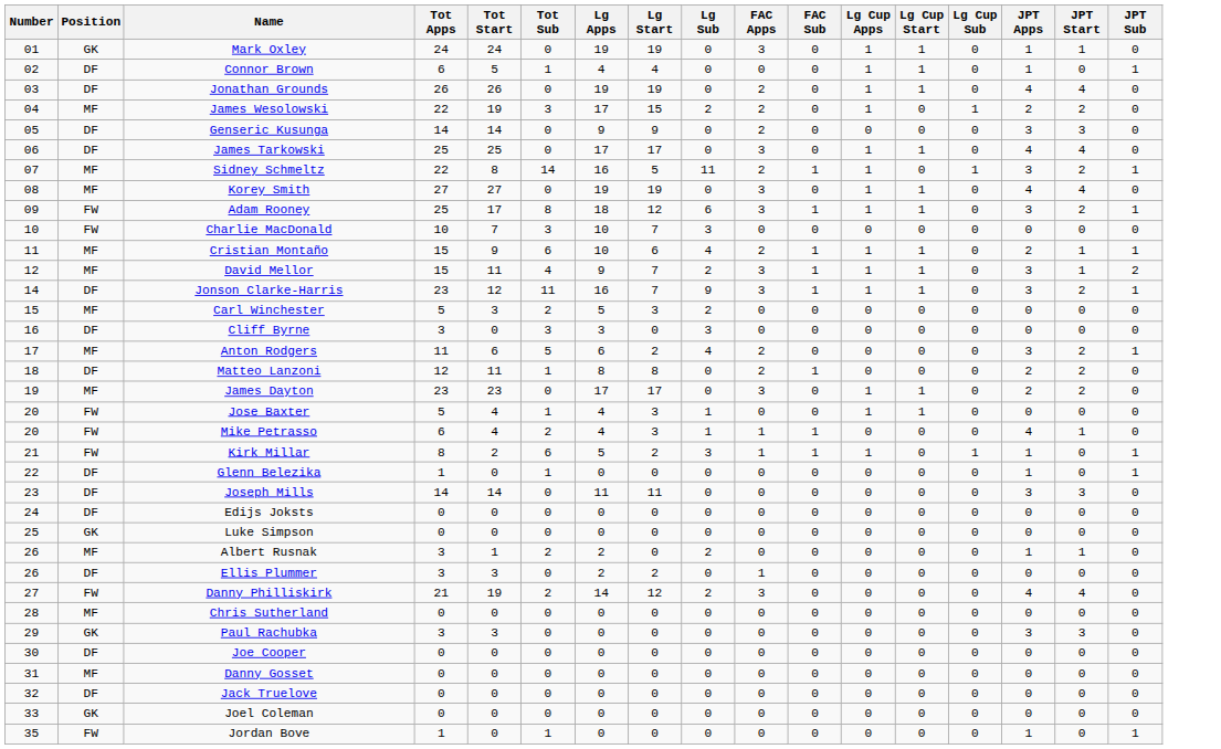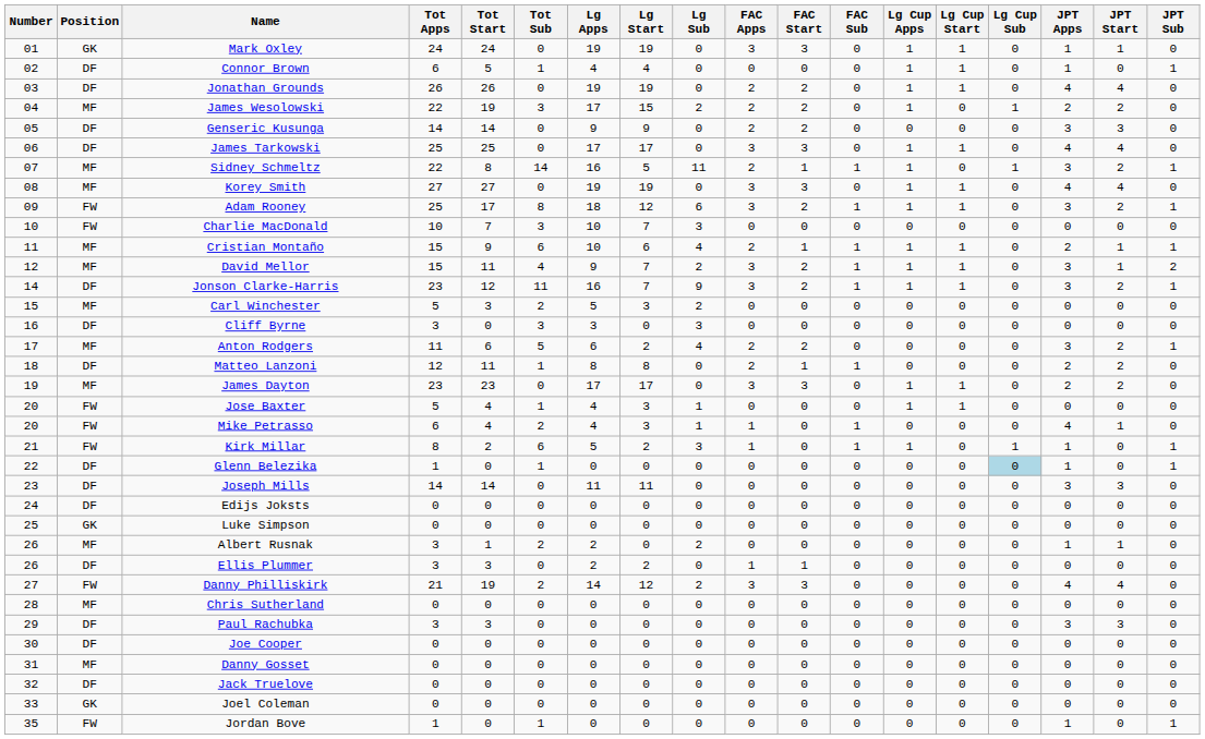 <table class="wikitable sortable" style="text-align:center; height:100px; border: 1px solid darkgray">
 <tr>
 <th>Number</th>
 <th>Position</th>
 <th>Name</th>
 <th>Tot<br>Apps</th>
 <th>Tot<br>Start</th>
 <th>Tot<br>Sub</th>
 <th>Lg<br>Apps</th>
 <th>Lg<br>Start</th>
 <th>Lg<br>Sub</th>
 <th>FAC<br>Apps</th>
+<th>FAC<br>Start</th>
 <th>FAC<br>Sub</th>
 <th>Lg Cup<br>Apps</th>
 <th>Lg Cup<br>Start</th>
 <th>Lg Cup<br>Sub</th>
 <th>JPT<br>Apps</th>
 <th>JPT<br>Start</th>
 <th>JPT<br>Sub</th>
 </tr>
 <tr>
 <td width=50px>01</td>
 <td width=50px>GK</td>
 <td width=300px><a href='#'>Mark Oxley</a></td>
 <td width="50px">24</td>
 <td width="50px">24</td>
 <td width=50px>0</td>
 <td width="50px">19</td>
 <td width="50px">19</td>
 <td width=50px>0</td>
+<td width=50px>3</td>
 <td width=50px>3</td>
 <td width=50px>0</td>
 <td width=50px>1</td>
 <td width=50px>1</td>
 <td width=50px>0</td>
 <td width=50px>1</td>
 <td width=50px>1</td>
 <td width=50px>0</td>
 </tr>
 <tr>
 <td width=50px>02</td>
 <td width=50px>DF</td>
 <td width=300px><a href='#'>Connor Brown</a></td>
 <td width="50px">6</td>
 <td width="50px">5</td>
 <td width=50px>1</td>
 <td width="50px">4</td>
 <td width="50px">4</td>
 <td width=50px>0</td>
 <td width=50px>0</td>
 <td width=50px>0</td>
+<td width=50px>0</td>
 <td width=50px>1</td>
 <td width=50px>1</td>
 <td width=50px>0</td>
 <td width=50px>1</td>
 <td width=50px>0</td>
 <td width=50px>1</td>
 </tr>
 <tr>
 <td width=50px>03</td>
 <td width=50px>DF</td>
 <td width=300px><a href='#'>Jonathan Grounds</a></td>
 <td width="50px">26</td>
 <td width="50px">26</td>
 <td width=50px>0</td>
 <td width="50px">19</td>
 <td width="50px">19</td>
 <td width=50px>0</td>
 <td width=50px>2</td>
+<td width=50px>2</td>
 <td width=50px>0</td>
 <td width=50px>1</td>
 <td width=50px>1</td>
 <td width=50px>0</td>
 <td width=50px>4</td>
 <td width=50px>4</td>
 <td width=50px>0</td>
 </tr>
 <tr>
 <td width=50px>04</td>
 <td width=50px>MF</td>
 <td width=300px><a href='#'>James Wesolowski</a></td>
 <td width=50px>22</td>
 <td width=50px>19</td>
 <td width=50px>3</td>
 <td width=50px>17</td>
 <td width=50px>15</td>
+<td width=50px>2</td>
 <td width=50px>2</td>
 <td width=50px>2</td>
 <td width=50px>0</td>
 <td width=50px>1</td>
 <td width=50px>0</td>
 <td width=50px>1</td>
 <td width=50px>2</td>
 <td width=50px>2</td>
 <td width=50px>0</td>
 </tr>
 <tr>
 <td width=50px>05</td>
 <td width=50px>DF</td>
 <td width=300px><a href='#'>Genseric Kusunga</a></td>
 <td width="50px">14</td>
 <td width="50px">14</td>
 <td width=50px>0</td>
 <td width="50px">9</td>
 <td width="50px">9</td>
 <td width=50px>0</td>
 <td width=50px>2</td>
+<td width=50px>2</td>
 <td width=50px>0</td>
 <td width=50px>0</td>
 <td width=50px>0</td>
 <td width=50px>0</td>
 <td width=50px>3</td>
 <td width=50px>3</td>
 <td width=50px>0</td>
 </tr>
 <tr>
 <td width=50px>06</td>
 <td width=50px>DF</td>
 <td width=300px><a href='#'>James Tarkowski</a></td>
 <td width="50px">25</td>
 <td width="50px">25</td>
 <td width=50px>0</td>
 <td width="50px">17</td>
 <td width="50px">17</td>
 <td width=50px>0</td>
+<td width=50px>3</td>
 <td width=50px>3</td>
 <td width=50px>0</td>
 <td width=50px>1</td>
 <td width=50px>1</td>
 <td width=50px>0</td>
 <td width=50px>4</td>
 <td width=50px>4</td>
 <td width=50px>0</td>
 </tr>
 <tr>
 <td width=50px>07</td>
 <td width=50px>MF</td>
 <td width=300px><a href='#'>Sidney Schmeltz</a></td>
 <td width="50px">22</td>
 <td width=50px>8</td>
 <td width="50px">14</td>
 <td width="50px">16</td>
 <td width=50px>5</td>
 <td width="50px">11</td>
 <td width=50px>2</td>
 <td width=50px>1</td>
 <td width=50px>1</td>
+<td width=50px>1</td>
 <td width=50px>0</td>
 <td width=50px>1</td>
 <td width=50px>3</td>
 <td width=50px>2</td>
 <td width=50px>1</td>
 </tr>
 <tr>
 <td width=50px>08</td>
 <td width=50px>MF</td>
 <td width=300px><a href='#'>Korey Smith</a></td>
 <td width="50px">27</td>
 <td width="50px">27</td>
 <td width=50px>0</td>
 <td width="50px">19</td>
 <td width="50px">19</td>
 <td width=50px>0</td>
+<td width=50px>3</td>
 <td width=50px>3</td>
 <td width=50px>0</td>
 <td width=50px>1</td>
 <td width=50px>1</td>
 <td width=50px>0</td>
 <td width=50px>4</td>
 <td width=50px>4</td>
 <td width=50px>0</td>
 </tr>
 <tr>
 <td width=50px>09</td>
 <td width=50px>FW</td>
 <td width=300px><a href='#'>Adam Rooney</a></td>
 <td width="50px">25</td>
 <td width="50px">17</td>
 <td width=50px>8</td>
 <td width="50px">18</td>
 <td width="50px">12</td>
 <td width=50px>6</td>
 <td width=50px>3</td>
+<td width=50px>2</td>
 <td width=50px>1</td>
 <td width=50px>1</td>
 <td width=50px>1</td>
 <td width=50px>0</td>
 <td width=50px>3</td>
 <td width=50px>2</td>
 <td width=50px>1</td>
 </tr>
 <tr>
 <td width=50px>10</td>
 <td width=50px>FW</td>
 <td width=300px><a href='#'>Charlie MacDonald</a></td>
 <td width="50px">10</td>
 <td width="50px">7</td>
 <td width=50px>3</td>
 <td width="50px">10</td>
 <td width="50px">7</td>
 <td width=50px>3</td>
 <td width=50px>0</td>
 <td width=50px>0</td>
 <td width=50px>0</td>
 <td width=50px>0</td>
 <td width=50px>0</td>
 <td width=50px>0</td>
 <td width=50px>0</td>
 <td width=50px>0</td>
+<td width=50px>0</td>
 </tr>
 <tr>
 <td width=50px>11</td>
 <td width=50px>MF</td>
 <td width=300px><a href='#'>Cristian Montaño</a></td>
 <td width="50px">15</td>
 <td width="50px">9</td>
 <td width=50px>6</td>
 <td width="50px">10</td>
 <td width="50px">6</td>
 <td width=50px>4</td>
 <td width=50px>2</td>
+<td width=50px>1</td>
 <td width=50px>1</td>
 <td width=50px>1</td>
 <td width=50px>1</td>
 <td width=50px>0</td>
 <td width=50px>2</td>
 <td width=50px>1</td>
 <td width=50px>1</td>
 </tr>
 <tr>
 <td width=50px>12</td>
 <td width=50px>MF</td>
 <td width=300px><a href='#'>David Mellor</a></td>
 <td width="50px">15</td>
 <td width="50px">11</td>
 <td width=50px>4</td>
 <td width="50px">9</td>
 <td width="50px">7</td>
 <td width=50px>2</td>
 <td width=50px>3</td>
+<td width=50px>2</td>
 <td width=50px>1</td>
 <td width=50px>1</td>
 <td width=50px>1</td>
 <td width=50px>0</td>
 <td width=50px>3</td>
 <td width=50px>1</td>
 <td width=50px>2</td>
 </tr>
 <tr>
 <td width=50px>14</td>
 <td width=50px>DF</td>
 <td width=300px><a href='#'>Jonson Clarke-Harris</a></td>
 <td width=50px>23</td>
 <td width=50px>12</td>
 <td width=50px>11</td>
 <td width=50px>16</td>
 <td width=50px>7</td>
 <td width=50px>9</td>
 <td width=50px>3</td>
+<td width=50px>2</td>
 <td width=50px>1</td>
 <td width=50px>1</td>
 <td width=50px>1</td>
 <td width=50px>0</td>
 <td width=50px>3</td>
 <td width=50px>2</td>
 <td width=50px>1</td>
 </tr>
 <tr>
 <td width=50px>15</td>
 <td width=50px>MF</td>
 <td width=300px><a href='#'>Carl Winchester</a></td>
 <td width=50px>5</td>
 <td width=50px>3</td>
 <td width=50px>2</td>
 <td width=50px>5</td>
 <td width=50px>3</td>
 <td width=50px>2</td>
+<td width=50px>0</td>
 <td width=50px>0</td>
 <td width=50px>0</td>
 <td width=50px>0</td>
 <td width=50px>0</td>
 <td width=50px>0</td>
 <td width=50px>0</td>
 <td width=50px>0</td>
 <td width=50px>0</td>
 </tr>
 <tr>
 <td width=50px>16</td>
 <td width=50px>DF</td>
 <td width=300px><a href='#'>Cliff Byrne</a></td>
 <td width="50px">3</td>
 <td width=50px>0</td>
 <td width="50px">3</td>
 <td width="50px">3</td>
 <td width=50px>0</td>
 <td width="50px">3</td>
 <td width=50px>0</td>
 <td width=50px>0</td>
 <td width=50px>0</td>
 <td width=50px>0</td>
 <td width=50px>0</td>
 <td width=50px>0</td>
 <td width=50px>0</td>
 <td width=50px>0</td>
+<td width=50px>0</td>
 </tr>
 <tr>
 <td width=50px>17</td>
 <td width=50px>MF</td>
 <td width=300px><a href='#'>Anton Rodgers</a></td>
 <td width="50px">11</td>
 <td width=50px>6</td>
 <td width="50px">5</td>
 <td width="50px">6</td>
 <td width=50px>2</td>
 <td width="50px">4</td>
+<td width=50px>2</td>
 <td width=50px>2</td>
 <td width=50px>0</td>
 <td width=50px>0</td>
 <td width=50px>0</td>
 <td width=50px>0</td>
 <td width=50px>3</td>
 <td width=50px>2</td>
 <td width=50px>1</td>
 </tr>
 <tr>
 <td width=50px>18</td>
 <td width=50px>DF</td>
 <td width=300px><a href='#'>Matteo Lanzoni</a></td>
 <td width=50px>12</td>
 <td width=50px>11</td>
 <td width=50px>1</td>
 <td width=50px>8</td>
 <td width=50px>8</td>
 <td width=50px>0</td>
 <td width=50px>2</td>
 <td width=50px>1</td>
+<td width=50px>1</td>
 <td width=50px>0</td>
 <td width=50px>0</td>
 <td width=50px>0</td>
 <td width=50px>2</td>
 <td width=50px>2</td>
 <td width=50px>0</td>
 </tr>
 <tr>
 <td width=50px>19</td>
 <td width=50px>MF</td>
 <td width=300px><a href='#'>James Dayton</a></td>
 <td width="50px">23</td>
 <td width="50px">23</td>
 <td width=50px>0</td>
 <td width="50px">17</td>
 <td width="50px">17</td>
 <td width=50px>0</td>
+<td width=50px>3</td>
 <td width=50px>3</td>
 <td width=50px>0</td>
 <td width=50px>1</td>
 <td width=50px>1</td>
 <td width=50px>0</td>
 <td width=50px>2</td>
 <td width=50px>2</td>
 <td width=50px>0</td>
 </tr>
 <tr>
 <td width=50px>20</td>
 <td width=50px>FW</td>
 <td width=300px><a href='#'>Jose Baxter</a></td>
 <td width="50px">5</td>
 <td width="50px">4</td>
 <td width=50px>1</td>
 <td width="50px">4</td>
 <td width="50px">3</td>
 <td width=50px>1</td>
 <td width=50px>0</td>
 <td width=50px>0</td>
+<td width=50px>0</td>
 <td width=50px>1</td>
 <td width=50px>1</td>
 <td width=50px>0</td>
 <td width=50px>0</td>
 <td width=50px>0</td>
 <td width=50px>0</td>
 </tr>
 <tr>
 <td width=50px>20</td>
 <td width=50px>FW</td>
 <td width=300px><a href='#'>Mike Petrasso</a></td>
 <td width="50px">6</td>
 <td width="50px">4</td>
 <td width=50px>2</td>
 <td width="50px">4</td>
 <td width="50px">3</td>
 <td width=50px>1</td>
 <td width=50px>1</td>
+<td width=50px>0</td>
 <td width=50px>1</td>
 <td width=50px>0</td>
 <td width=50px>0</td>
 <td width=50px>0</td>
 <td width=50px>4</td>
 <td width=50px>1</td>
 <td width=50px>0</td>
 </tr>
 <tr>
 <td width=50px>21</td>
 <td width=50px>FW</td>
 <td width=300px><a href='#'>Kirk Millar</a></td>
 <td width=50px>8</td>
 <td width=50px>2</td>
 <td width=50px>6</td>
 <td width=50px>5</td>
 <td width=50px>2</td>
 <td width=50px>3</td>
 <td width=50px>1</td>
+<td width=50px>0</td>
 <td width=50px>1</td>
 <td width=50px>1</td>
 <td width=50px>0</td>
 <td width=50px>1</td>
 <td width=50px>1</td>
 <td width=50px>0</td>
 <td width=50px>1</td>
 </tr>
 <tr>
 <td width=50px>22</td>
 <td width=50px>DF</td>
 <td width=300px><a href='#'>Glenn Belezika</a></td>
 <td width=50px>1</td>
 <td width=50px>0</td>
 <td width=50px>1</td>
 <td width=50px>0</td>
 <td width=50px>0</td>
 <td width=50px>0</td>
 <td width=50px>0</td>
 <td width=50px>0</td>
 <td width=50px>0</td>
 <td width=50px>0</td>
 <td width=50px>0</td>
+<td width=50px style="background: lightblue;">0</td>
 <td width=50px>1</td>
 <td width=50px>0</td>
 <td width=50px>1</td>
 </tr>
 <tr>
 <td width=50px>23</td>
 <td width=50px>DF</td>
 <td width=300px><a href='#'>Joseph Mills</a></td>
 <td width=50px>14</td>
 <td width=50px>14</td>
 <td width=50px>0</td>
 <td width=50px>11</td>
 <td width=50px>11</td>
 <td width=50px>0</td>
 <td width=50px>0</td>
 <td width=50px>0</td>
 <td width=50px>0</td>
 <td width=50px>0</td>
 <td width=50px>0</td>
+<td width=50px>0</td>
 <td width=50px>3</td>
 <td width=50px>3</td>
 <td width=50px>0</td>
 </tr>
 <tr>
 <td width=50px>24</td>
 <td width=50px>DF</td>
 <td width=300px>Edijs Joksts</td>
+<td width=50px>0</td>
 <td width=50px>0</td>
 <td width=50px>0</td>
 <td width=50px>0</td>
 <td width=50px>0</td>
 <td width=50px>0</td>
 <td width=50px>0</td>
 <td width=50px>0</td>
 <td width=50px>0</td>
 <td width=50px>0</td>
 <td width=50px>0</td>
 <td width=50px>0</td>
 <td width=50px>0</td>
 <td width=50px>0</td>
 <td width=50px>0</td>
 </tr>
 <tr>
 <td width=50px>25</td>
 <td width=50px>GK</td>
 <td width=300px>Luke Simpson</td>
 <td width=50px>0</td>
 <td width=50px>0</td>
 <td width=50px>0</td>
 <td width=50px>0</td>
 <td width=50px>0</td>
 <td width=50px>0</td>
 <td width=50px>0</td>
 <td width=50px>0</td>
 <td width=50px>0</td>
 <td width=50px>0</td>
 <td width=50px>0</td>
 <td width=50px>0</td>
 <td width=50px>0</td>
 <td width=50px>0</td>
+<td width=50px>0</td>
 </tr>
 <tr>
 <td width=50px>26</td>
 <td width=50px>MF</td>
 <td width=300px>Albert Rusnak</td>
 <td width=50px>3</td>
 <td width=50px>1</td>
 <td width=50px>2</td>
 <td width=50px>2</td>
 <td width=50px>0</td>
 <td width=50px>2</td>
+<td width=50px>0</td>
 <td width=50px>0</td>
 <td width=50px>0</td>
 <td width=50px>0</td>
 <td width=50px>0</td>
 <td width=50px>0</td>
 <td width=50px>1</td>
 <td width=50px>1</td>
 <td width=50px>0</td>
 </tr>
 <tr>
 <td width=50px>26</td>
 <td width=50px>DF</td>
 <td width=300px><a href='#'>Ellis Plummer</a></td>
 <td width=50px>3</td>
 <td width=50px>3</td>
 <td width=50px>0</td>
 <td width=50px>2</td>
 <td width=50px>2</td>
 <td width=50px>0</td>
 <td width=50px>1</td>
+<td width=50px>1</td>
 <td width=50px>0</td>
 <td width=50px>0</td>
 <td width=50px>0</td>
 <td width=50px>0</td>
 <td width=50px>0</td>
 <td width=50px>0</td>
 <td width=50px>0</td>
 </tr>
 <tr>
 <td width=50px>27</td>
 <td width=50px>FW</td>
 <td width=300px><a href='#'>Danny Philliskirk</a></td>
 <td width=50px>21</td>
 <td width=50px>19</td>
 <td width=50px>2</td>
 <td width=50px>14</td>
 <td width=50px>12</td>
 <td width=50px>2</td>
+<td width=50px>3</td>
 <td width=50px>3</td>
 <td width=50px>0</td>
 <td width=50px>0</td>
 <td width=50px>0</td>
 <td width=50px>0</td>
 <td width=50px>4</td>
 <td width=50px>4</td>
 <td width=50px>0</td>
 </tr>
 <tr>
 <td width=50px>28</td>
 <td width=50px>MF</td>
 <td width=300px><a href='#'>Chris Sutherland</a></td>
 <td width=50px>0</td>
 <td width=50px>0</td>
 <td width=50px>0</td>
 <td width=50px>0</td>
 <td width=50px>0</td>
 <td width=50px>0</td>
 <td width=50px>0</td>
 <td width=50px>0</td>
 <td width=50px>0</td>
 <td width=50px>0</td>
 <td width=50px>0</td>
 <td width=50px>0</td>
 <td width=50px>0</td>
 <td width=50px>0</td>
+<td width=50px>0</td>
 </tr>
 <tr>
 <td width=50px>29</td>
-<td width=50px>GK</td>
+<td width=50px>DF</td>
 <td width=300px><a href='#'>Paul Rachubka</a></td>
 <td width=50px>3</td>
 <td width=50px>3</td>
+<td width=50px>0</td>
 <td width=50px>0</td>
 <td width=50px>0</td>
 <td width=50px>0</td>
 <td width=50px>0</td>
 <td width=50px>0</td>
 <td width=50px>0</td>
 <td width=50px>0</td>
 <td width=50px>0</td>
 <td width=50px>0</td>
 <td width=50px>3</td>
 <td width=50px>3</td>
 <td width=50px>0</td>
 </tr>
 <tr>
 <td width=50px>30</td>
 <td width=50px>DF</td>
 <td width=300px><a href='#'>Joe Cooper</a></td>
+<td width=50px>0</td>
 <td width=50px>0</td>
 <td width=50px>0</td>
 <td width=50px>0</td>
 <td width=50px>0</td>
 <td width=50px>0</td>
 <td width=50px>0</td>
 <td width=50px>0</td>
 <td width=50px>0</td>
 <td width=50px>0</td>
 <td width=50px>0</td>
 <td width=50px>0</td>
 <td width=50px>0</td>
 <td width=50px>0</td>
 <td width=50px>0</td>
 </tr>
 <tr>
 <td width=50px>31</td>
 <td width=50px>MF</td>
 <td width=300px><a href='#'>Danny Gosset</a></td>
 <td width=50px>0</td>
 <td width=50px>0</td>
 <td width=50px>0</td>
 <td width=50px>0</td>
 <td width=50px>0</td>
 <td width=50px>0</td>
 <td width=50px>0</td>
 <td width=50px>0</td>
 <td width=50px>0</td>
 <td width=50px>0</td>
 <td width=50px>0</td>
 <td width=50px>0</td>
 <td width=50px>0</td>
 <td width=50px>0</td>
+<td width=50px>0</td>
 </tr>
 <tr>
 <td width=50px>32</td>
 <td width=50px>DF</td>
 <td width=300px><a href='#'>Jack Truelove</a></td>
+<td width=50px>0</td>
 <td width=50px>0</td>
 <td width=50px>0</td>
 <td width=50px>0</td>
 <td width=50px>0</td>
 <td width=50px>0</td>
 <td width=50px>0</td>
 <td width=50px>0</td>
 <td width=50px>0</td>
 <td width=50px>0</td>
 <td width=50px>0</td>
 <td width=50px>0</td>
 <td width=50px>0</td>
 <td width=50px>0</td>
 <td width=50px>0</td>
 </tr>
 <tr>
 <td width=50px>33</td>
 <td width=50px>GK</td>
 <td width=300px>Joel Coleman</td>
 <td width=50px>0</td>
 <td width=50px>0</td>
 <td width=50px>0</td>
 <td width=50px>0</td>
 <td width=50px>0</td>
 <td width=50px>0</td>
 <td width=50px>0</td>
 <td width=50px>0</td>
 <td width=50px>0</td>
 <td width=50px>0</td>
 <td width=50px>0</td>
 <td width=50px>0</td>
 <td width=50px>0</td>
 <td width=50px>0</td>
+<td width=50px>0</td>
 </tr>
 <tr>
 <td width=50px>35</td>
 <td width=50px>FW</td>
 <td width=300px>Jordan Bove</td>
 <td width=50px>1</td>
 <td width=50px>0</td>
 <td width=50px>1</td>
 <td width=50px>0</td>
 <td width=50px>0</td>
 <td width=50px>0</td>
 <td width=50px>0</td>
 <td width=50px>0</td>
 <td width=50px>0</td>
 <td width=50px>0</td>
 <td width=50px>0</td>
+<td width=50px>0</td>
 <td width=50px>1</td>
 <td width=50px>0</td>
 <td width=50px>1</td>
 </tr>
 </table>
